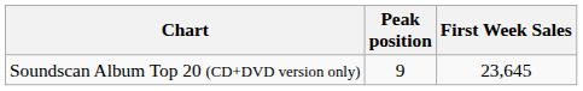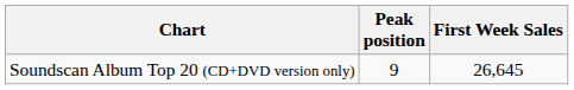 <table class="wikitable">
 <tr>
 <th>Chart</th>
 <th>Peak<br>position</th>
 <th>First Week Sales</th>
 </tr>
 <tr>
 <td>Soundscan Album Top 20 <small>(CD+DVD version only)</small></td>
 <td align="center">9</td>
-<td align="center">23,645</td>
+<td align="center">26,645</td>
 </tr>
 </table>
